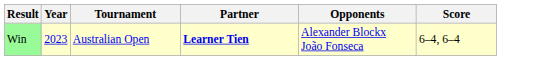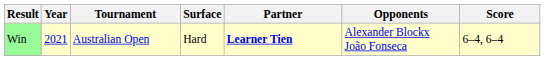 <table class="wikitable" style=font-size:97%>
 <tr>
 <th>Result</th>
 <th>Year</th>
 <th width=140>Tournament</th>
+<th>Surface</th>
 <th width=150>Partner</th>
 <th width=150>Opponents</th>
 <th width=100>Score</th>
 </tr>
 <tr style="background:#ffc;">
 <td bgcolor=98fb98>Win</td>
-<td><a href='#'>2023</a></td>
+<td><a href='#'>2021</a></td>
 <td><a href='#'>Australian Open</a></td>
+<td>Hard</td>
 <td><strong> <a href='#'>Learner Tien</a></strong></td>
 <td> <a href='#'>Alexander Blockx</a><br> <a href='#'>João Fonseca</a></td>
 <td>6–4, 6–4</td>
 </tr>
 </table>
